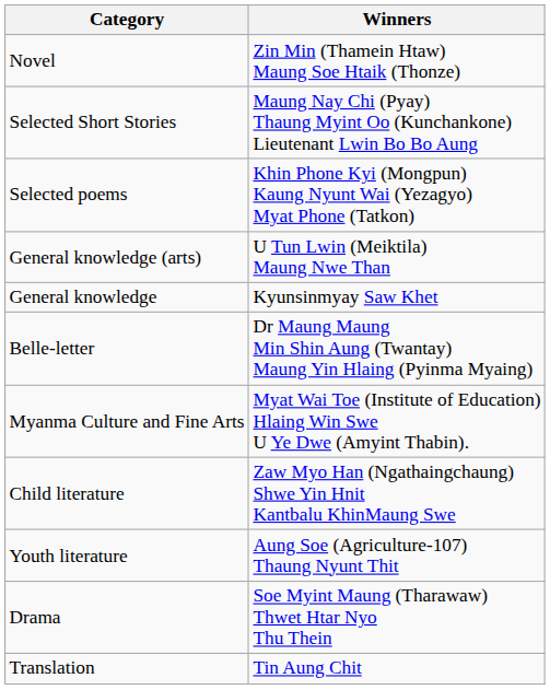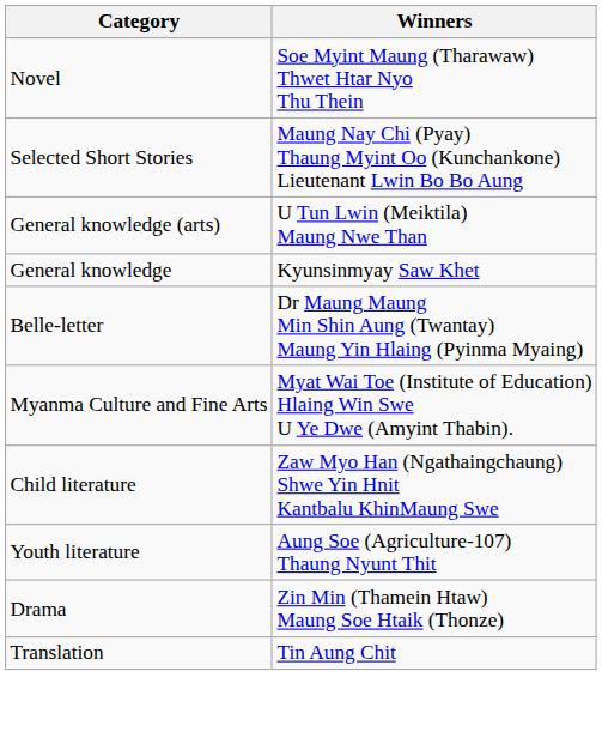 <table class=wikitable>
 <tr>
 <th>Category</th>
 <th>Winners</th>
 </tr>
 <tr>
 <td>Novel</td>
-<td><a href='#'>Zin Min</a> (Thamein Htaw)<br><a href='#'>Maung Soe Htaik</a> (Thonze)</td>
+<td><a href='#'>Soe Myint Maung</a> (Tharawaw)<br><a href='#'>Thwet Htar Nyo</a><br><a href='#'>Thu Thein</a></td>
 </tr>
 <tr>
 <td>Selected Short Stories</td>
 <td><a href='#'>Maung Nay Chi</a> (Pyay)<br><a href='#'>Thaung Myint Oo</a> (Kunchankone)<br>Lieutenant <a href='#'>Lwin Bo Bo Aung</a></td>
-</tr>
-<tr>
-<td>Selected poems</td>
-<td><a href='#'>Khin Phone Kyi</a> (Mongpun)<br><a href='#'>Kaung Nyunt Wai</a> (Yezagyo)<br><a href='#'>Myat Phone</a> (Tatkon)</td>
 </tr>
 <tr>
 <td>General knowledge (arts)</td>
 <td>U <a href='#'>Tun Lwin</a> (Meiktila)<br><a href='#'>Maung Nwe Than</a></td>
 </tr>
 <tr>
 <td>General knowledge<br></td>
 <td>Kyunsinmyay <a href='#'>Saw Khet</a></td>
 </tr>
 <tr>
 <td>Belle-letter</td>
 <td>Dr <a href='#'>Maung Maung</a><br><a href='#'>Min Shin Aung</a> (Twantay)<br><a href='#'>Maung Yin Hlaing</a> (Pyinma Myaing)</td>
 </tr>
 <tr>
 <td>Myanma Culture and Fine Arts</td>
 <td><a href='#'>Myat Wai Toe</a> (Institute of Education)<br><a href='#'>Hlaing Win Swe</a><br>U <a href='#'>Ye Dwe</a> (Amyint Thabin).</td>
 </tr>
 <tr>
 <td>Child literature</td>
 <td><a href='#'>Zaw Myo Han</a> (Ngathaingchaung)<br><a href='#'>Shwe Yin Hnit</a><br><a href='#'>Kantbalu KhinMaung Swe</a></td>
 </tr>
 <tr>
 <td>Youth literature</td>
 <td><a href='#'>Aung Soe</a> (Agriculture-107)<br><a href='#'>Thaung Nyunt Thit</a></td>
 </tr>
 <tr>
 <td>Drama</td>
-<td><a href='#'>Soe Myint Maung</a> (Tharawaw)<br><a href='#'>Thwet Htar Nyo</a><br><a href='#'>Thu Thein</a></td>
+<td><a href='#'>Zin Min</a> (Thamein Htaw)<br><a href='#'>Maung Soe Htaik</a> (Thonze)</td>
 </tr>
 <tr>
 <td>Translation</td>
 <td><a href='#'>Tin Aung Chit</a></td>
 </tr>
 </table>
